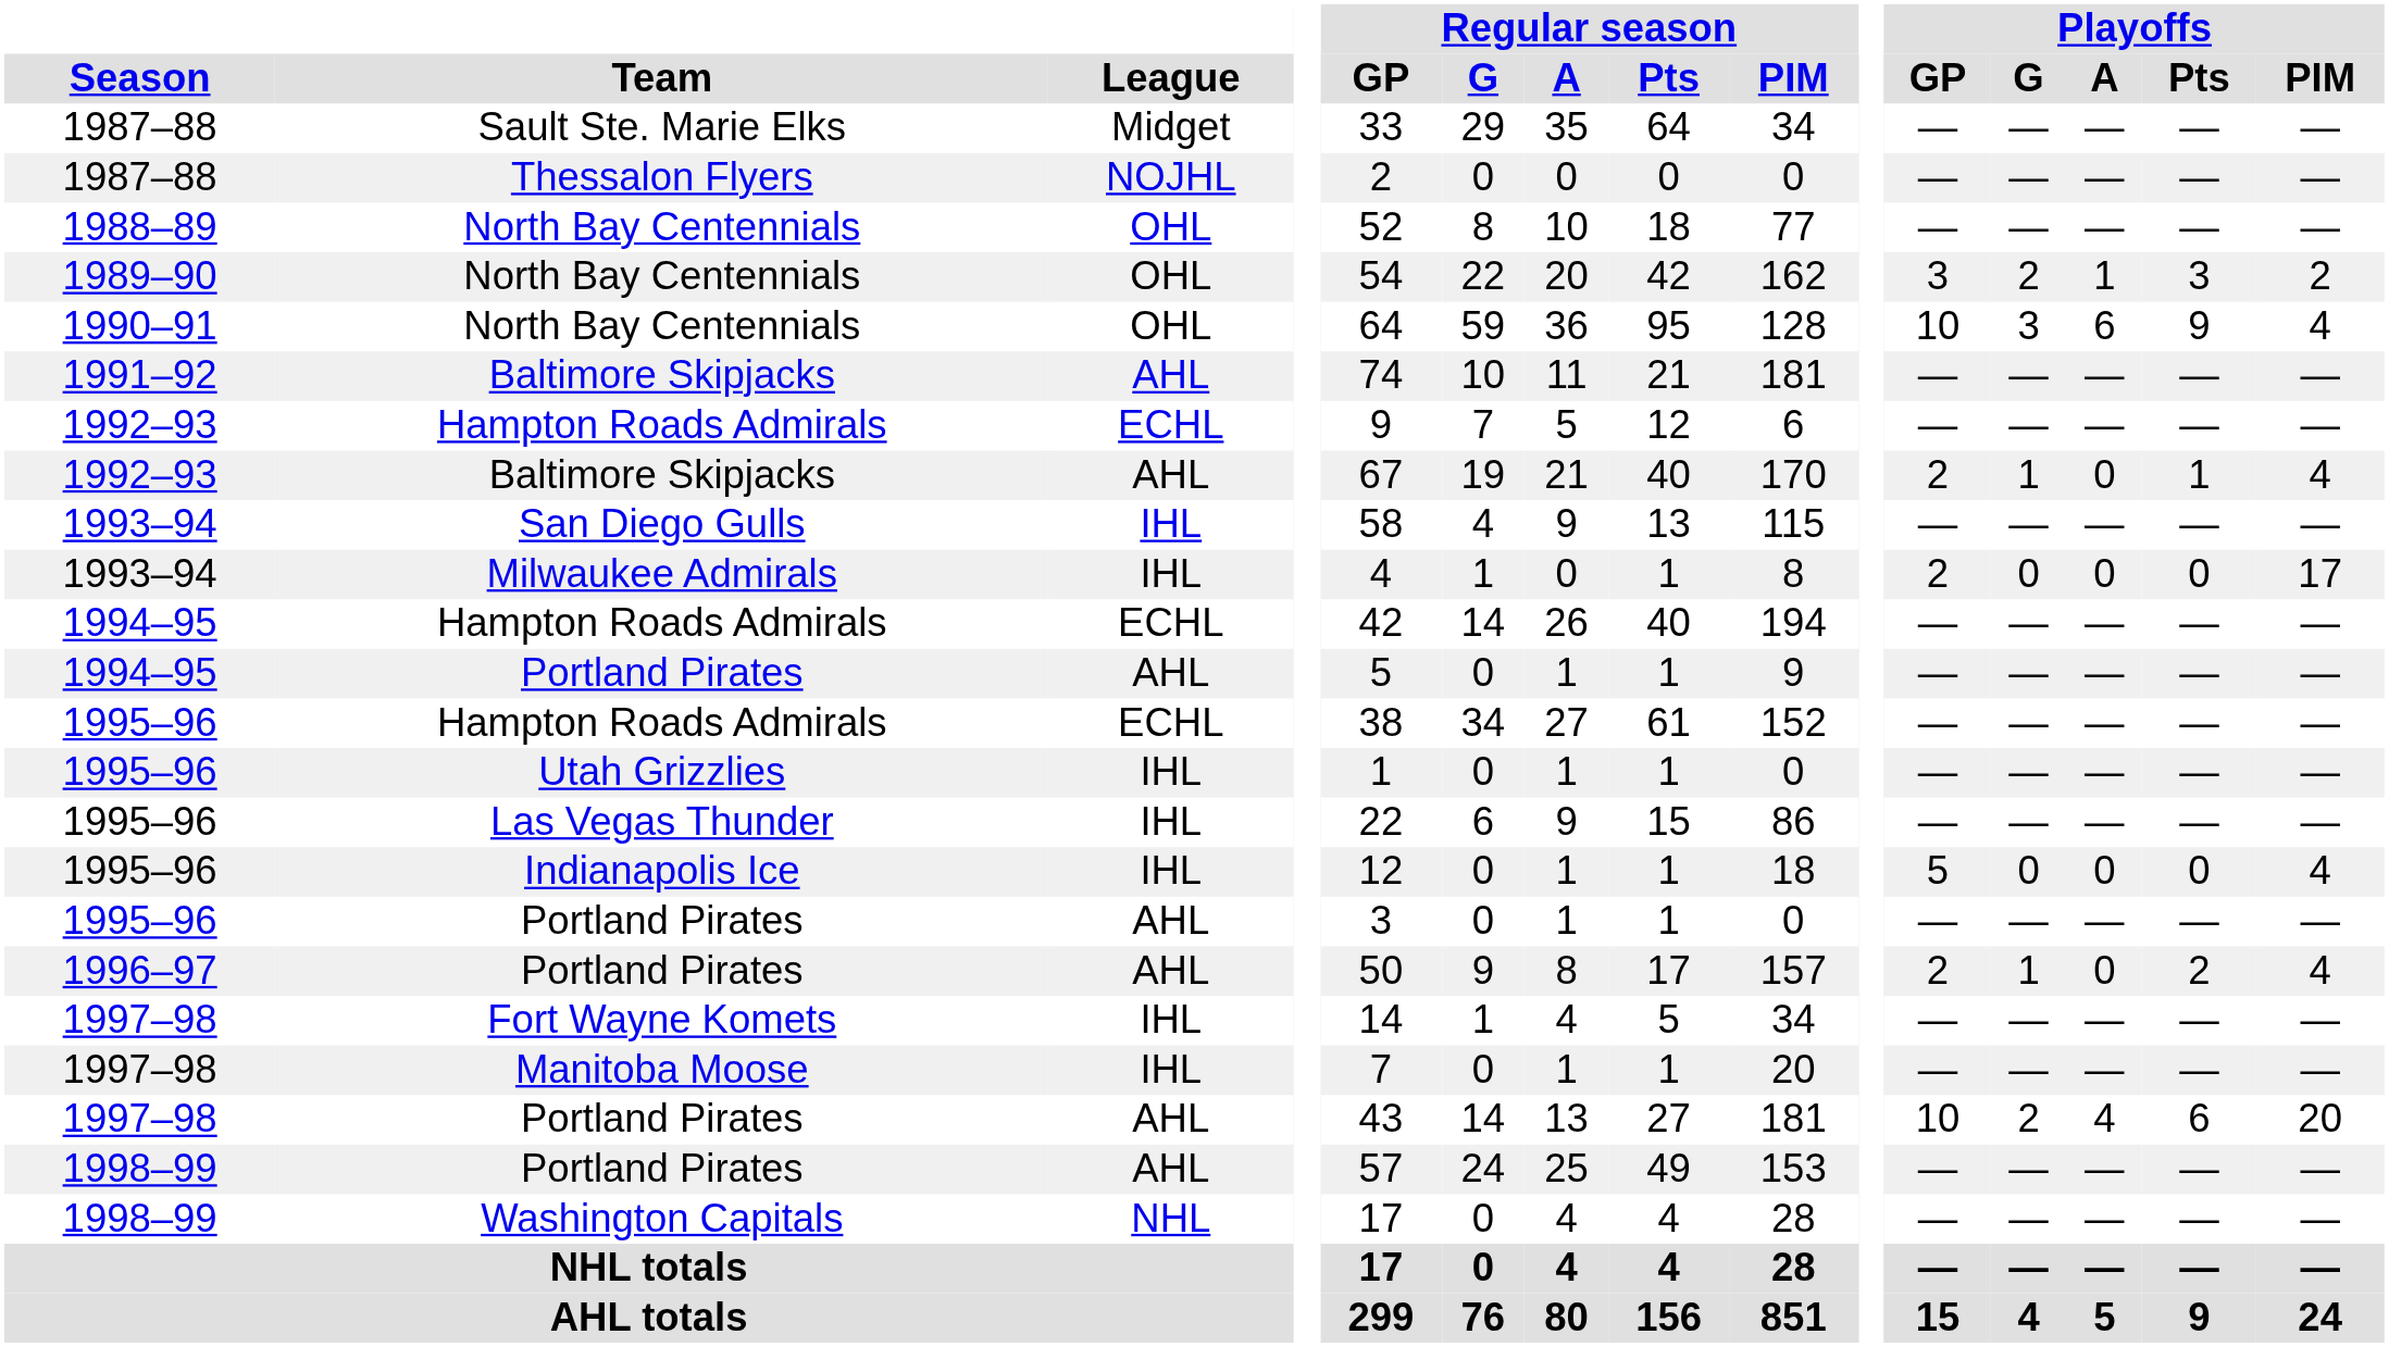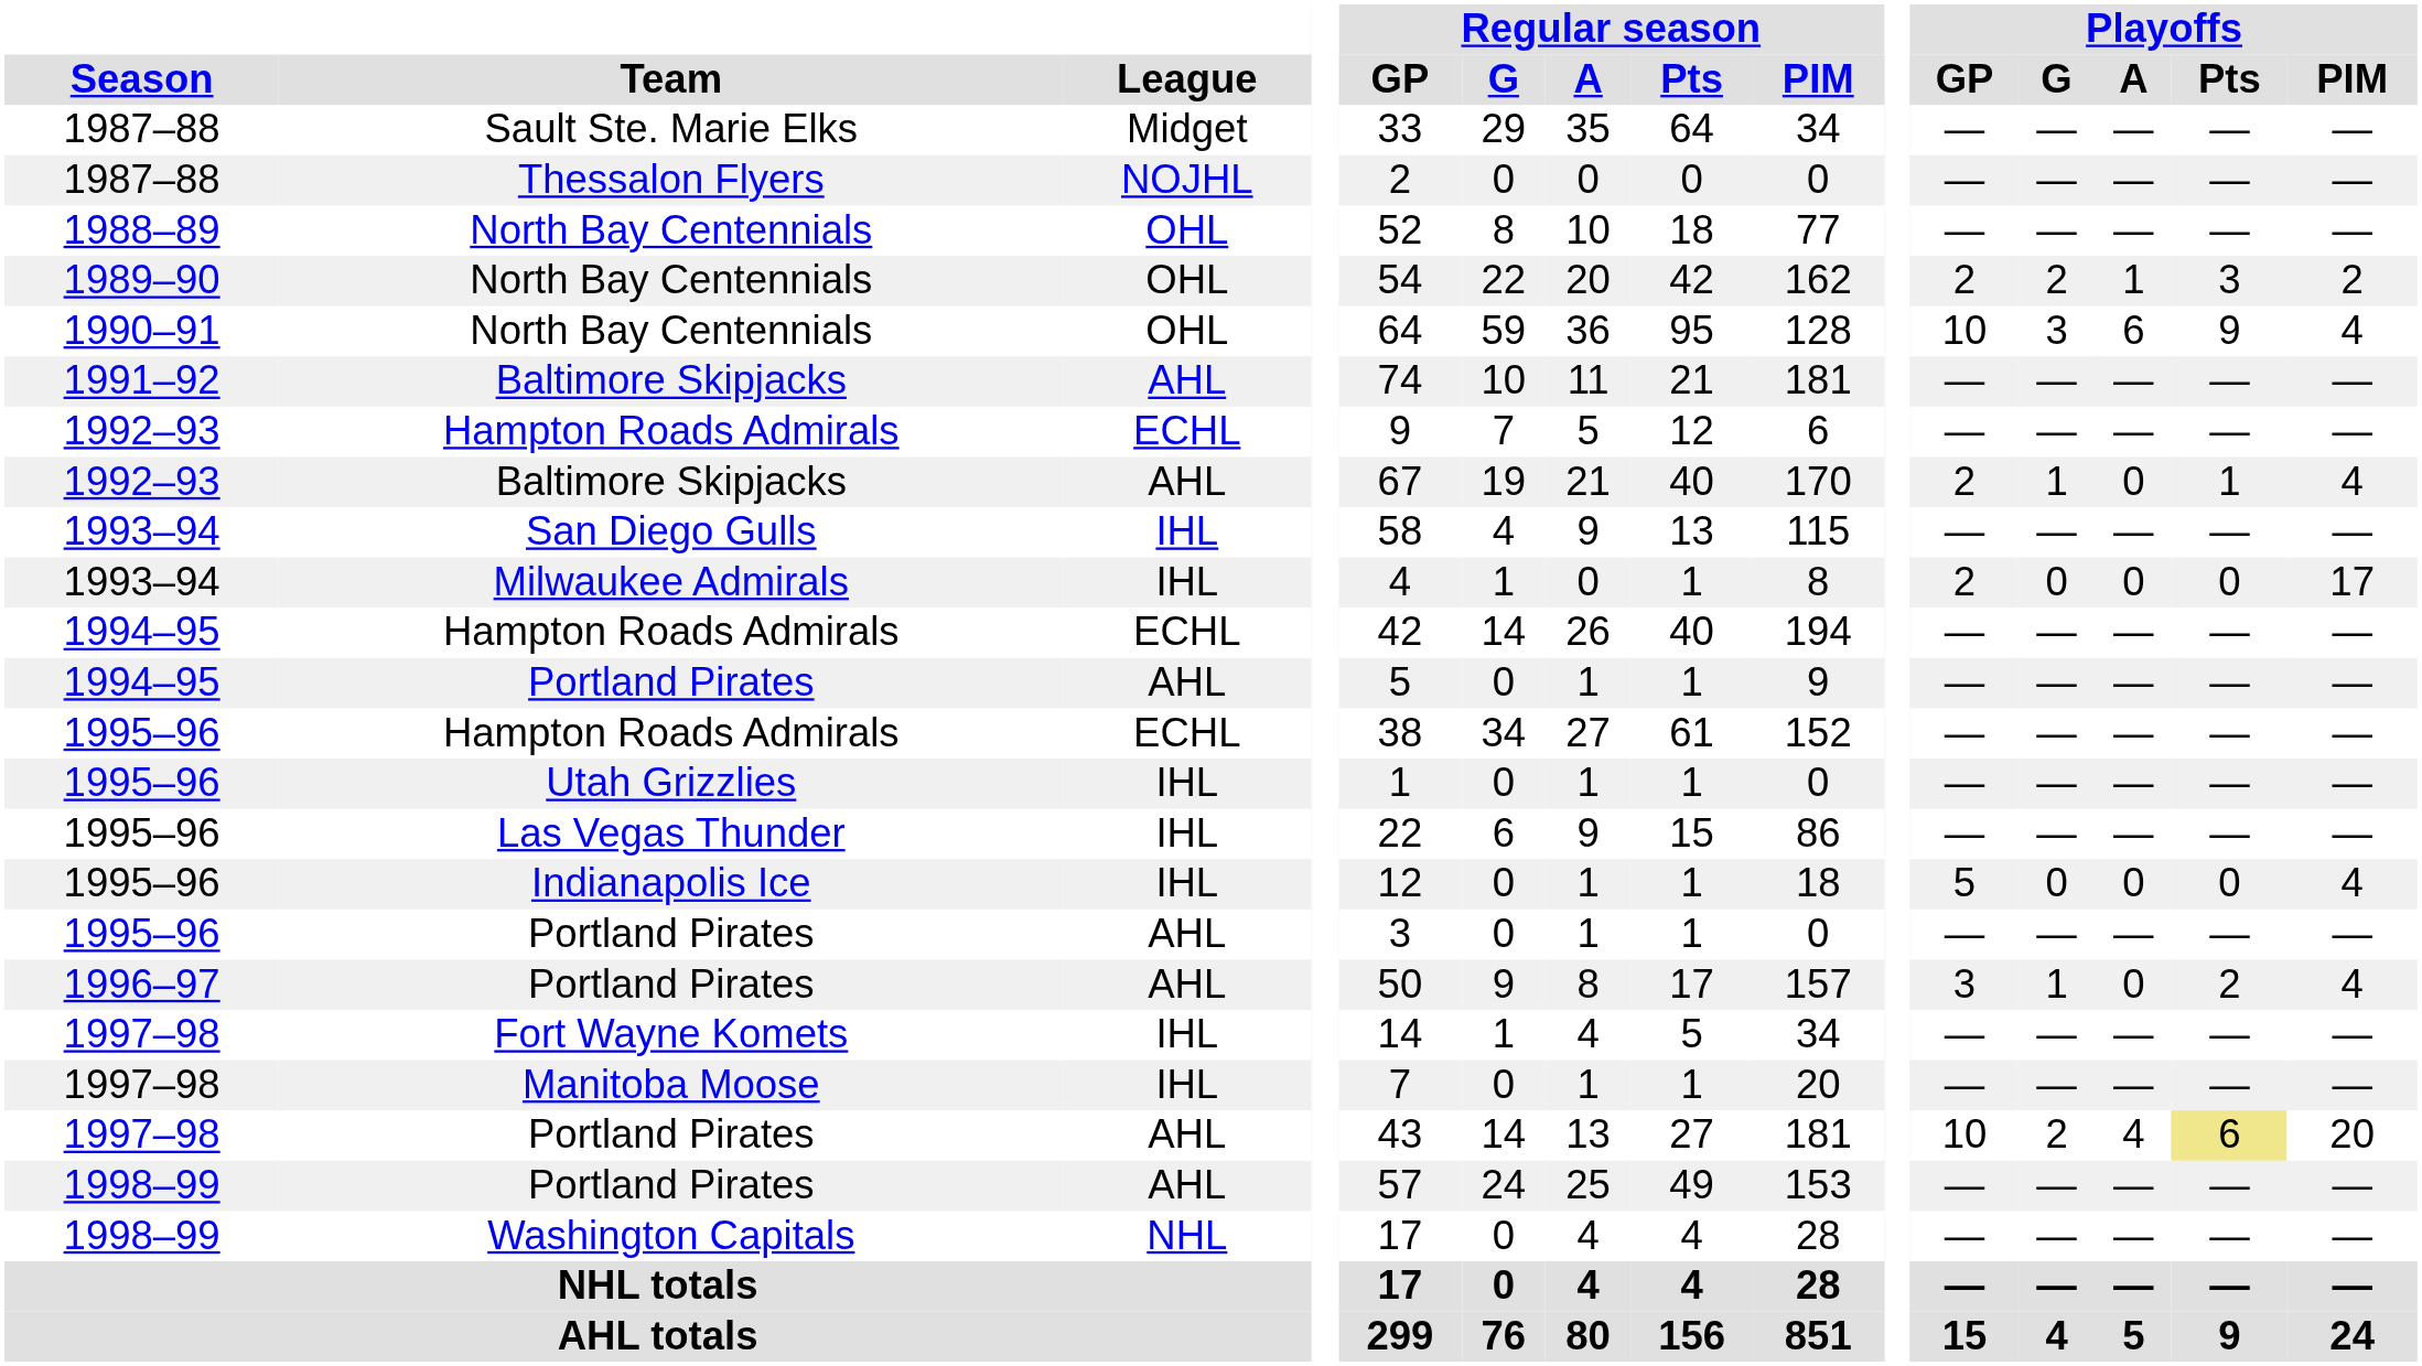 <table border="0" cellpadding="1" cellspacing="0" style="text-align:center; width:60em">
 <tr bgcolor="#e0e0e0">
 <th colspan="3" bgcolor="#ffffff"> </th>
 <th rowspan="99" bgcolor="#ffffff"> </th>
 <th colspan="5"><a href='#'>Regular season</a></th>
 <th rowspan="99" bgcolor="#ffffff"> </th>
 <th colspan="5"><a href='#'>Playoffs</a></th>
 </tr>
 <tr bgcolor="#e0e0e0">
 <th><a href='#'>Season</a></th>
 <th>Team</th>
 <th>League</th>
 <th>GP</th>
 <th><a href='#'>G</a></th>
 <th><a href='#'>A</a></th>
 <th><a href='#'>Pts</a></th>
 <th><a href='#'>PIM</a></th>
 <th>GP</th>
 <th>G</th>
 <th>A</th>
 <th>Pts</th>
 <th>PIM</th>
 </tr>
 <tr>
 <td>1987–88</td>
 <td>Sault Ste. Marie Elks</td>
 <td>Midget</td>
 <td>33</td>
 <td>29</td>
 <td>35</td>
 <td>64</td>
 <td>34</td>
 <td>—</td>
 <td>—</td>
 <td>—</td>
 <td>—</td>
 <td>—</td>
 </tr>
 <tr bgcolor="#f0f0f0">
 <td>1987–88</td>
 <td><a href='#'>Thessalon Flyers</a></td>
 <td><a href='#'>NOJHL</a></td>
 <td>2</td>
 <td>0</td>
 <td>0</td>
 <td>0</td>
 <td>0</td>
 <td>—</td>
 <td>—</td>
 <td>—</td>
 <td>—</td>
 <td>—</td>
 </tr>
 <tr>
 <td><a href='#'>1988–89</a></td>
 <td><a href='#'>North Bay Centennials</a></td>
 <td><a href='#'>OHL</a></td>
 <td>52</td>
 <td>8</td>
 <td>10</td>
 <td>18</td>
 <td>77</td>
 <td>—</td>
 <td>—</td>
 <td>—</td>
 <td>—</td>
 <td>—</td>
 </tr>
 <tr bgcolor="#f0f0f0">
 <td><a href='#'>1989–90</a></td>
 <td>North Bay Centennials</td>
 <td>OHL</td>
 <td>54</td>
 <td>22</td>
 <td>20</td>
 <td>42</td>
 <td>162</td>
-<td>3</td>
+<td>2</td>
 <td>2</td>
 <td>1</td>
 <td>3</td>
 <td>2</td>
 </tr>
 <tr>
 <td><a href='#'>1990–91</a></td>
 <td>North Bay Centennials</td>
 <td>OHL</td>
 <td>64</td>
 <td>59</td>
 <td>36</td>
 <td>95</td>
 <td>128</td>
 <td>10</td>
 <td>3</td>
 <td>6</td>
 <td>9</td>
 <td>4</td>
 </tr>
 <tr bgcolor="#f0f0f0">
 <td><a href='#'>1991–92</a></td>
 <td><a href='#'>Baltimore Skipjacks</a></td>
 <td><a href='#'>AHL</a></td>
 <td>74</td>
 <td>10</td>
 <td>11</td>
 <td>21</td>
 <td>181</td>
 <td>—</td>
 <td>—</td>
 <td>—</td>
 <td>—</td>
 <td>—</td>
 </tr>
 <tr>
 <td><a href='#'>1992–93</a></td>
 <td><a href='#'>Hampton Roads Admirals</a></td>
 <td><a href='#'>ECHL</a></td>
 <td>9</td>
 <td>7</td>
 <td>5</td>
 <td>12</td>
 <td>6</td>
 <td>—</td>
 <td>—</td>
 <td>—</td>
 <td>—</td>
 <td>—</td>
 </tr>
 <tr bgcolor="#f0f0f0">
 <td><a href='#'>1992–93</a></td>
 <td>Baltimore Skipjacks</td>
 <td>AHL</td>
 <td>67</td>
 <td>19</td>
 <td>21</td>
 <td>40</td>
 <td>170</td>
 <td>2</td>
 <td>1</td>
 <td>0</td>
 <td>1</td>
 <td>4</td>
 </tr>
 <tr>
 <td><a href='#'>1993–94</a></td>
 <td><a href='#'>San Diego Gulls</a></td>
 <td><a href='#'>IHL</a></td>
 <td>58</td>
 <td>4</td>
 <td>9</td>
 <td>13</td>
 <td>115</td>
 <td>—</td>
 <td>—</td>
 <td>—</td>
 <td>—</td>
 <td>—</td>
 </tr>
 <tr bgcolor="#f0f0f0">
 <td>1993–94</td>
 <td><a href='#'>Milwaukee Admirals</a></td>
 <td>IHL</td>
 <td>4</td>
 <td>1</td>
 <td>0</td>
 <td>1</td>
 <td>8</td>
 <td>2</td>
 <td>0</td>
 <td>0</td>
 <td>0</td>
 <td>17</td>
 </tr>
 <tr>
 <td><a href='#'>1994–95</a></td>
 <td>Hampton Roads Admirals</td>
 <td>ECHL</td>
 <td>42</td>
 <td>14</td>
 <td>26</td>
 <td>40</td>
 <td>194</td>
 <td>—</td>
 <td>—</td>
 <td>—</td>
 <td>—</td>
 <td>—</td>
 </tr>
 <tr bgcolor="#f0f0f0">
 <td><a href='#'>1994–95</a></td>
 <td><a href='#'>Portland Pirates</a></td>
 <td>AHL</td>
 <td>5</td>
 <td>0</td>
 <td>1</td>
 <td>1</td>
 <td>9</td>
 <td>—</td>
 <td>—</td>
 <td>—</td>
 <td>—</td>
 <td>—</td>
 </tr>
 <tr>
 <td><a href='#'>1995–96</a></td>
 <td>Hampton Roads Admirals</td>
 <td>ECHL</td>
 <td>38</td>
 <td>34</td>
 <td>27</td>
 <td>61</td>
 <td>152</td>
 <td>—</td>
 <td>—</td>
 <td>—</td>
 <td>—</td>
 <td>—</td>
 </tr>
 <tr bgcolor="#f0f0f0">
 <td><a href='#'>1995–96</a></td>
 <td><a href='#'>Utah Grizzlies</a></td>
 <td>IHL</td>
 <td>1</td>
 <td>0</td>
 <td>1</td>
 <td>1</td>
 <td>0</td>
 <td>—</td>
 <td>—</td>
 <td>—</td>
 <td>—</td>
 <td>—</td>
 </tr>
 <tr>
 <td>1995–96</td>
 <td><a href='#'>Las Vegas Thunder</a></td>
 <td>IHL</td>
 <td>22</td>
 <td>6</td>
 <td>9</td>
 <td>15</td>
 <td>86</td>
 <td>—</td>
 <td>—</td>
 <td>—</td>
 <td>—</td>
 <td>—</td>
 </tr>
 <tr bgcolor="#f0f0f0">
 <td>1995–96</td>
 <td><a href='#'>Indianapolis Ice</a></td>
 <td>IHL</td>
 <td>12</td>
 <td>0</td>
 <td>1</td>
 <td>1</td>
 <td>18</td>
 <td>5</td>
 <td>0</td>
 <td>0</td>
 <td>0</td>
 <td>4</td>
 </tr>
 <tr>
 <td><a href='#'>1995–96</a></td>
 <td>Portland Pirates</td>
 <td>AHL</td>
 <td>3</td>
 <td>0</td>
 <td>1</td>
 <td>1</td>
 <td>0</td>
 <td>—</td>
 <td>—</td>
 <td>—</td>
 <td>—</td>
 <td>—</td>
 </tr>
 <tr bgcolor="#f0f0f0">
 <td><a href='#'>1996–97</a></td>
 <td>Portland Pirates</td>
 <td>AHL</td>
 <td>50</td>
 <td>9</td>
 <td>8</td>
 <td>17</td>
 <td>157</td>
-<td>2</td>
+<td>3</td>
 <td>1</td>
 <td>0</td>
 <td>2</td>
 <td>4</td>
 </tr>
 <tr>
 <td><a href='#'>1997–98</a></td>
 <td><a href='#'>Fort Wayne Komets</a></td>
 <td>IHL</td>
 <td>14</td>
 <td>1</td>
 <td>4</td>
 <td>5</td>
 <td>34</td>
 <td>—</td>
 <td>—</td>
 <td>—</td>
 <td>—</td>
 <td>—</td>
 </tr>
 <tr bgcolor="#f0f0f0">
 <td>1997–98</td>
 <td><a href='#'>Manitoba Moose</a></td>
 <td>IHL</td>
 <td>7</td>
 <td>0</td>
 <td>1</td>
 <td>1</td>
 <td>20</td>
 <td>—</td>
 <td>—</td>
 <td>—</td>
 <td>—</td>
 <td>—</td>
 </tr>
 <tr>
 <td><a href='#'>1997–98</a></td>
 <td>Portland Pirates</td>
 <td>AHL</td>
 <td>43</td>
 <td>14</td>
 <td>13</td>
 <td>27</td>
 <td>181</td>
 <td>10</td>
 <td>2</td>
 <td>4</td>
-<td>6</td>
+<td style="background: khaki;">6</td>
 <td>20</td>
 </tr>
 <tr bgcolor="#f0f0f0">
 <td><a href='#'>1998–99</a></td>
 <td>Portland Pirates</td>
 <td>AHL</td>
 <td>57</td>
 <td>24</td>
 <td>25</td>
 <td>49</td>
 <td>153</td>
 <td>—</td>
 <td>—</td>
 <td>—</td>
 <td>—</td>
 <td>—</td>
 </tr>
 <tr>
 <td><a href='#'>1998–99</a></td>
 <td><a href='#'>Washington Capitals</a></td>
 <td><a href='#'>NHL</a></td>
 <td>17</td>
 <td>0</td>
 <td>4</td>
 <td>4</td>
 <td>28</td>
 <td>—</td>
 <td>—</td>
 <td>—</td>
 <td>—</td>
 <td>—</td>
 </tr>
 <tr bgcolor="#e0e0e0">
 <th colspan="3">NHL totals</th>
 <th>17</th>
 <th>0</th>
 <th>4</th>
 <th>4</th>
 <th>28</th>
 <th>—</th>
 <th>—</th>
 <th>—</th>
 <th>—</th>
 <th>—</th>
 </tr>
 <tr bgcolor="#e0e0e0">
 <th colspan="3">AHL totals</th>
 <th>299</th>
 <th>76</th>
 <th>80</th>
 <th>156</th>
 <th>851</th>
 <th>15</th>
 <th>4</th>
 <th>5</th>
 <th>9</th>
 <th>24</th>
 </tr>
 </table>
